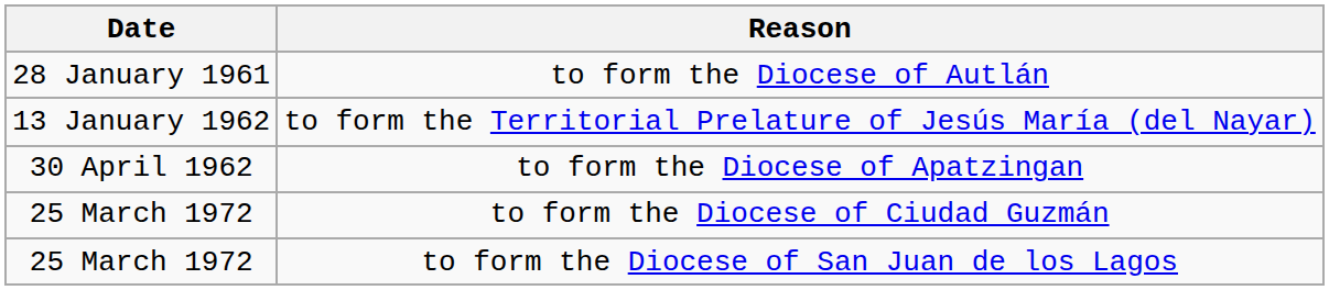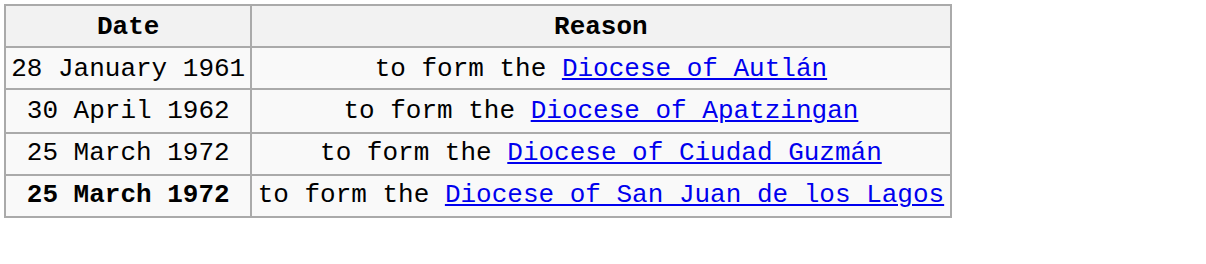 <table class="wikitable" style="text-align:center">
 <tr>
 <th>Date</th>
 <th>Reason</th>
 </tr>
 <tr>
 <td>28 January 1961</td>
 <td>to form the <a href='#'>Diocese of Autlán</a></td>
 </tr>
 <tr>
-<td>13 January 1962</td>
-<td>to form the <a href='#'>Territorial Prelature of Jesús María (del Nayar)</a></td>
-</tr>
-<tr>
 <td>30 April 1962</td>
 <td>to form the <a href='#'>Diocese of Apatzingan</a></td>
 </tr>
 <tr>
 <td>25 March 1972</td>
 <td>to form the <a href='#'>Diocese of Ciudad Guzmán</a></td>
 </tr>
 <tr>
-<td>25 March 1972</td>
+<td><strong>25 March 1972</strong></td>
 <td>to form the <a href='#'>Diocese of San Juan de los Lagos</a></td>
 </tr>
 </table>
